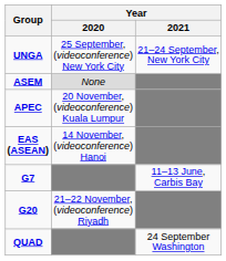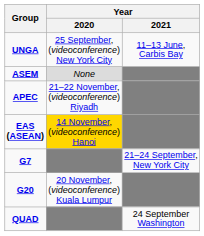 <table class="wikitable" style="margin:1em auto; font-size:85%; text-align:center;">
 <tr>
 <th rowspan="2">Group</th>
 <th colspan="4">Year</th>
 </tr>
 <tr>
 <th>2020</th>
 <th>2021</th>
 </tr>
 <tr>
 <td><strong><a href='#'>UNGA</a></strong></td>
 <td><a href='#'>25 September</a>,<br>(<em>videoconference</em>)<br> <a href='#'>New York City</a></td>
-<td><a href='#'>21–24 September</a>,<br> <a href='#'>New York City</a></td>
+<td><a href='#'>11–13 June</a>,<br> <a href='#'>Carbis Bay</a></td>
 </tr>
 <tr>
 <td><strong><a href='#'>ASEM</a></strong></td>
 <td style="background:#dcdcdc;"><em>None</em></td>
 <td style="background:grey;"></td>
 </tr>
 <tr>
 <td><strong><a href='#'>APEC</a></strong></td>
-<td><a href='#'>20 November</a>,<br>(<em>videoconference</em>)<br> <a href='#'>Kuala Lumpur</a></td>
+<td><a href='#'>21–22 November</a>,<br>(<em>videoconference</em>)<br> <a href='#'>Riyadh</a></td>
 <td style="background:grey;"></td>
 </tr>
 <tr>
 <td><strong><a href='#'>EAS</a><br>(<a href='#'>ASEAN</a>)</strong></td>
-<td><a href='#'>14 November</a>,<br>(<em>videoconference</em>)<br> <a href='#'>Hanoi</a></td>
+<td style="background: gold;"><a href='#'>14 November</a>,<br>(<em>videoconference</em>)<br> <a href='#'>Hanoi</a></td>
 <td style="background:grey;"></td>
 </tr>
 <tr>
 <td><strong><a href='#'>G7</a></strong></td>
 <td style="background:grey;"></td>
-<td><a href='#'>11–13 June</a>,<br> <a href='#'>Carbis Bay</a></td>
+<td><a href='#'>21–24 September</a>,<br> <a href='#'>New York City</a></td>
 </tr>
 <tr>
 <td><strong><a href='#'>G20</a></strong></td>
-<td><a href='#'>21–22 November</a>,<br>(<em>videoconference</em>)<br> <a href='#'>Riyadh</a></td>
+<td><a href='#'>20 November</a>,<br>(<em>videoconference</em>)<br> <a href='#'>Kuala Lumpur</a></td>
 <td style="background:grey;"></td>
 </tr>
 <tr>
 <td><strong><a href='#'>QUAD</a></strong></td>
 <td style="background:grey;"></td>
 <td>24 September<br> <a href='#'>Washington</a></td>
 </tr>
 </table>
